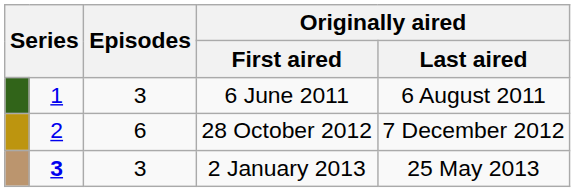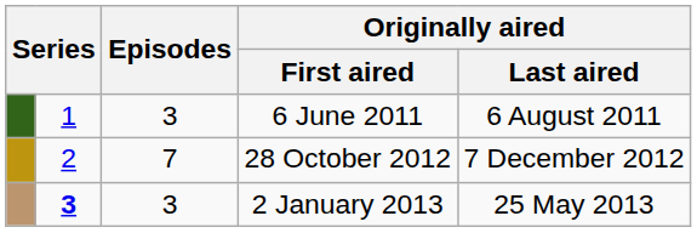 <table class="wikitable plainrowheaders" style="text-align:center;">
 <tr>
 <th colspan="2" rowspan="2">Series</th>
 <th rowspan="2">Episodes</th>
 <th colspan="2">Originally aired</th>
 </tr>
 <tr>
 <th>First aired</th>
 <th>Last aired</th>
 </tr>
 <tr>
 <td style="background:#316419;"></td>
 <td><a href='#'>1</a></td>
 <td>3</td>
 <td>6 June 2011</td>
 <td>6 August 2011</td>
 </tr>
 <tr>
 <td style="background:#BD950F;"></td>
 <td><a href='#'>2</a></td>
-<td>6</td>
+<td>7</td>
 <td>28 October 2012</td>
 <td>7 December 2012</td>
 </tr>
 <tr>
 <td style="background:#BB956E;"></td>
 <td><strong><a href='#'>3</a></strong></td>
 <td>3</td>
 <td>2 January 2013</td>
 <td>25 May 2013</td>
 </tr>
 </table>
